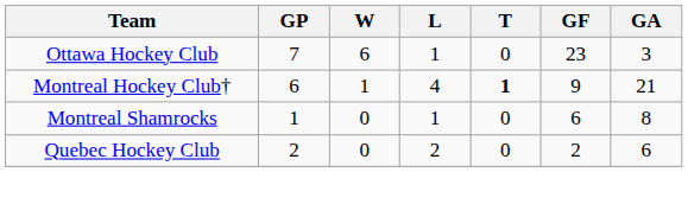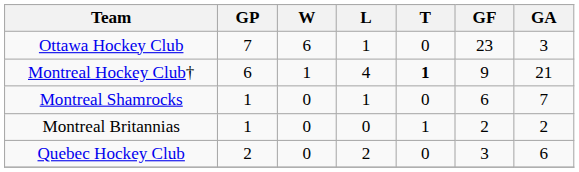 <table class="wikitable" style="text-align:center;">
 <tr>
 <th style="width:12em">Team</th>
 <th style="width:3em">GP</th>
 <th style="width:3em">W</th>
 <th style="width:3em">L</th>
 <th style="width:3em">T</th>
 <th style="width:3em">GF</th>
 <th style="width:3em">GA</th>
 </tr>
 <tr>
 <td><a href='#'>Ottawa Hockey Club</a></td>
 <td>7</td>
 <td>6</td>
 <td>1</td>
 <td>0</td>
 <td>23</td>
 <td>3</td>
 </tr>
 <tr>
 <td><a href='#'>Montreal Hockey Club</a>†</td>
 <td>6</td>
 <td>1</td>
 <td>4</td>
 <td><strong>1</strong></td>
 <td>9</td>
 <td>21</td>
 </tr>
 <tr>
 <td><a href='#'>Montreal Shamrocks</a></td>
 <td>1</td>
 <td>0</td>
 <td>1</td>
 <td>0</td>
 <td>6</td>
-<td>8</td>
+<td>7</td>
+</tr>
+<tr>
+<td>Montreal Britannias</td>
+<td>1</td>
+<td>0</td>
+<td>0</td>
+<td>1</td>
+<td>2</td>
+<td>2</td>
 </tr>
 <tr>
 <td><a href='#'>Quebec Hockey Club</a></td>
 <td>2</td>
 <td>0</td>
 <td>2</td>
 <td>0</td>
-<td>2</td>
+<td>3</td>
 <td>6</td>
 </tr>
 <tr>
 </tr>
 </table>
